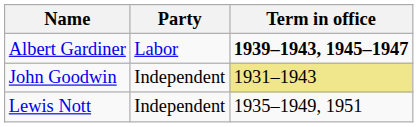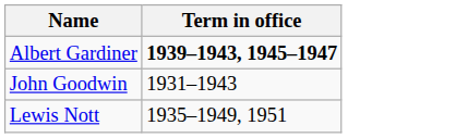 <table class="wikitable sortable">
 <tr>
 <th><strong>Name</strong></th>
-<th><strong>Party</strong></th>
 <th><strong>Term in office</strong></th>
 </tr>
 <tr>
 <td><a href='#'>Albert Gardiner</a></td>
-<td><a href='#'>Labor</a></td>
 <td><strong>1939–1943, 1945–1947</strong></td>
 </tr>
 <tr>
 <td><a href='#'>John Goodwin</a></td>
-<td>Independent</td>
-<td style="background: khaki;">1931–1943</td>
+<td>1931–1943</td>
 </tr>
 <tr>
 <td><a href='#'>Lewis Nott</a></td>
-<td>Independent</td>
 <td>1935–1949, 1951</td>
 </tr>
 </table>
